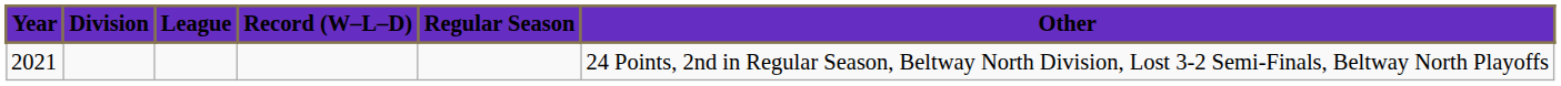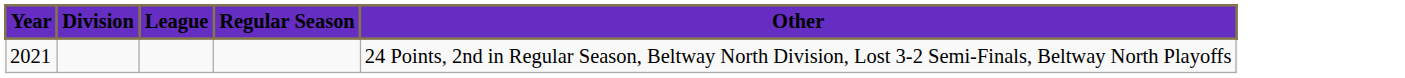 <table class="wikitable">
 <tr>
 <th style="background:#652DC1; color:black; border:2px solid #85754E;" scope="col">Year</th>
 <th style="background:#652DC1; color:black; border:2px solid #85754E;" scope="col">Division</th>
 <th style="background:#652DC1; color:black; border:2px solid #85754E;" scope="col">League</th>
-<th style="background:#652DC1; color:black; border:2px solid #85754E;" scope="col">Record (W–L–D)</th>
 <th style="background:#652DC1; color:black; border:2px solid #85754E;" scope="col">Regular Season</th>
 <th style="background:#652DC1; color:black; border:2px solid #85754E;" scope="col">Other</th>
 </tr>
 <tr>
 <td>2021</td>
 <td></td>
 <td></td>
 <td></td>
-<td></td>
 <td>24 Points, 2nd in Regular Season, Beltway North Division, Lost 3-2 Semi-Finals, Beltway North Playoffs</td>
 </tr>
 </table>
